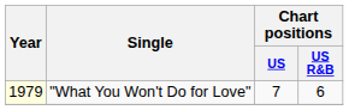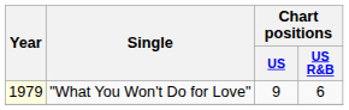 <table class="wikitable" style="text-align:center;">
 <tr>
 <th rowspan="2">Year</th>
 <th rowspan="2">Single</th>
 <th colspan="2">Chart positions</th>
 </tr>
 <tr style="font-size:smaller;">
 <th width="40"><a href='#'>US</a></th>
 <th width="40"><a href='#'>US<br>R&B</a></th>
 </tr>
 <tr>
 <td style="background: lightyellow;">1979</td>
 <td align="left">"What You Won't Do for Love"</td>
-<td>7</td>
+<td>9</td>
 <td>6</td>
 </tr>
 <tr>
 </tr>
 </table>
